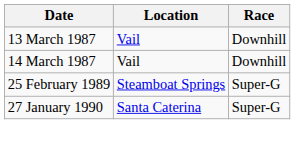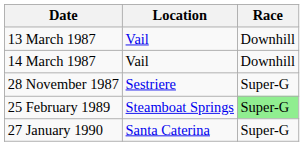 <table class="wikitable">
 <tr>
 <th>Date</th>
 <th>Location</th>
 <th>Race</th>
 </tr>
 <tr>
 <td>13 March 1987</td>
 <td> <a href='#'>Vail</a></td>
 <td>Downhill</td>
 </tr>
 <tr>
 <td>14 March 1987</td>
 <td> Vail</td>
 <td>Downhill</td>
 </tr>
 <tr>
+<td>28 November 1987</td>
+<td> <a href='#'>Sestriere</a></td>
+<td>Super-G</td>
+</tr>
+<tr>
 <td>25 February 1989</td>
 <td> <a href='#'>Steamboat Springs</a></td>
-<td>Super-G</td>
+<td style="background: lightgreen;">Super-G</td>
 </tr>
 <tr>
 <td>27 January 1990</td>
 <td> <a href='#'>Santa Caterina</a></td>
 <td>Super-G</td>
 </tr>
 </table>
